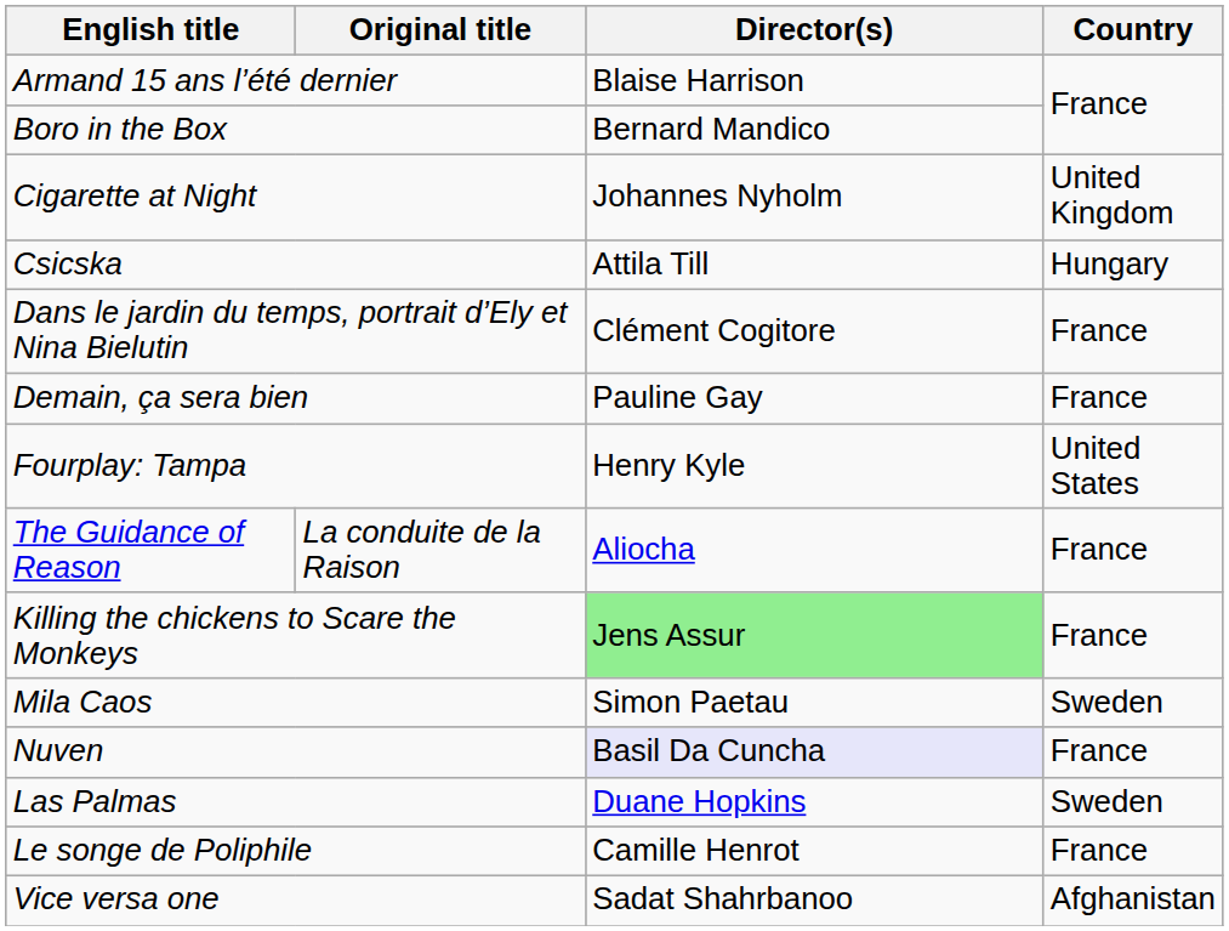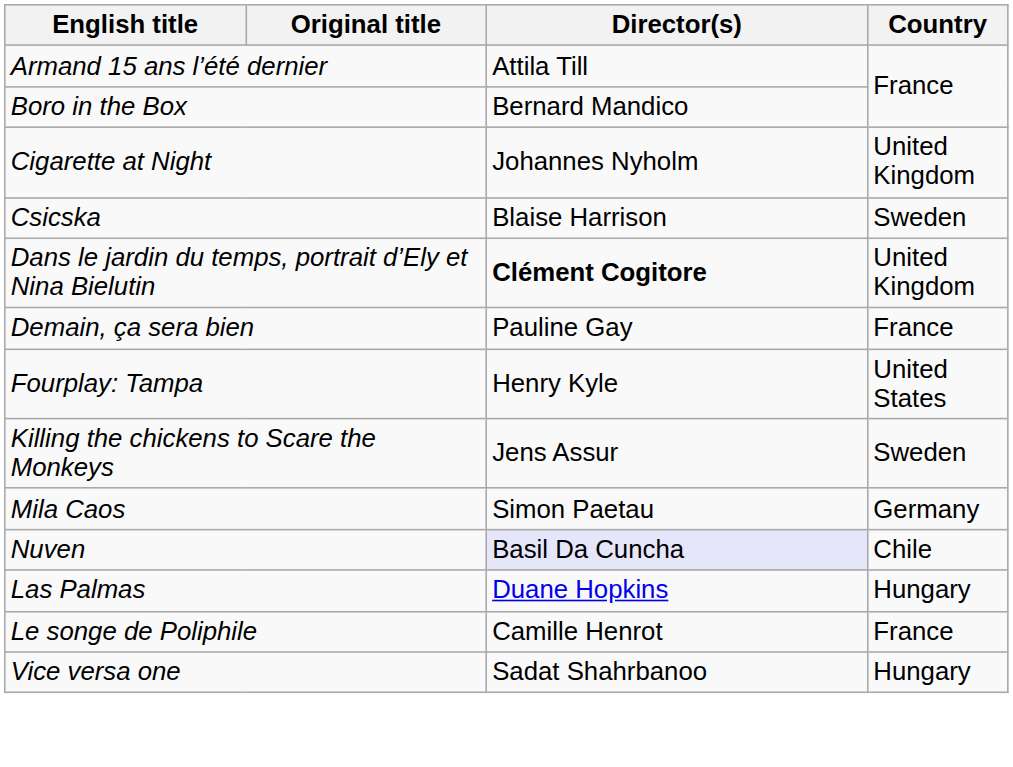 <table class="wikitable" style="width:100%; margin-top:0px" cellpadding="5">
 <tr>
 <th style="width:24%">English title</th>
 <th style="width:24%">Original title</th>
 <th style="width:38%">Director(s)</th>
 <th style="width:14%">Country</th>
 </tr>
 <tr>
 <td colspan=2><em>Armand 15 ans l’été dernier</em></td>
-<td data-sort-value="Harrison">Blaise Harrison</td>
+<td data-sort-value="Till">Attila Till</td>
 <td rowspan="2">France</td>
 </tr>
 <tr>
 <td colspan=2><em>Boro in the Box</em></td>
 <td data-sort-value="Mandico">Bernard Mandico</td>
 </tr>
 <tr>
 <td colspan=2><em>Cigarette at Night</em></td>
 <td data-sort-value="Nyholm">Johannes Nyholm</td>
 <td>United Kingdom</td>
 </tr>
 <tr>
 <td colspan=2><em>Csicska</em></td>
-<td data-sort-value="Till">Attila Till</td>
-<td>Hungary</td>
+<td data-sort-value="Harrison">Blaise Harrison</td>
+<td>Sweden</td>
 </tr>
 <tr>
 <td colspan=2><em>Dans le jardin du temps, portrait d’Ely et Nina Bielutin</em></td>
-<td data-sort-value="Cogitore">Clément Cogitore</td>
-<td>France</td>
+<td data-sort-value="Cogitore"><strong>Clément Cogitore</strong></td>
+<td>United Kingdom</td>
 </tr>
 <tr>
 <td colspan=2><em>Demain, ça sera bien</em></td>
 <td data-sort-value="Gay">Pauline Gay</td>
 <td>France</td>
 </tr>
 <tr>
 <td colspan=2><em>Fourplay: Tampa</em></td>
 <td data-sort-value="Kyle">Henry Kyle</td>
 <td>United States</td>
 </tr>
 <tr>
-<td data-sort-value="Guidance"><em><a href='#'>The Guidance of Reason</a></em></td>
-<td data-sort-value="Conduite"><em>La conduite de la Raison</em></td>
-<td><a href='#'>Aliocha</a></td>
-<td>France</td>
-</tr>
-<tr>
 <td colspan=2><em>Killing the chickens to Scare the Monkeys</em></td>
-<td data-sort-value="Assur" style="background: lightgreen;">Jens Assur</td>
-<td>France</td>
+<td data-sort-value="Assur">Jens Assur</td>
+<td>Sweden</td>
 </tr>
 <tr>
 <td colspan=2><em>Mila Caos</em></td>
 <td data-sort-value="Paetau">Simon Paetau</td>
-<td>Sweden</td>
+<td>Germany</td>
 </tr>
 <tr>
 <td colspan=2><em>Nuven</em></td>
 <td data-sort-value="Cuncha" style="background: lavender;">Basil Da Cuncha</td>
-<td>France</td>
+<td>Chile</td>
 </tr>
 <tr>
 <td colspan=2 data-sort-value="Palmas"><em>Las Palmas</em></td>
 <td data-sort-value="Hopkins"><a href='#'>Duane Hopkins</a></td>
-<td>Sweden</td>
+<td>Hungary</td>
 </tr>
 <tr>
 <td colspan=2 data-sort-value="Songe"><em>Le songe de Poliphile</em></td>
 <td data-sort-value="Henrot">Camille Henrot</td>
 <td>France</td>
 </tr>
 <tr>
 <td colspan=2><em>Vice versa one</em></td>
 <td data-sort-value="Shahrbanoo">Sadat Shahrbanoo</td>
-<td>Afghanistan</td>
+<td>Hungary</td>
 </tr>
 </table>
